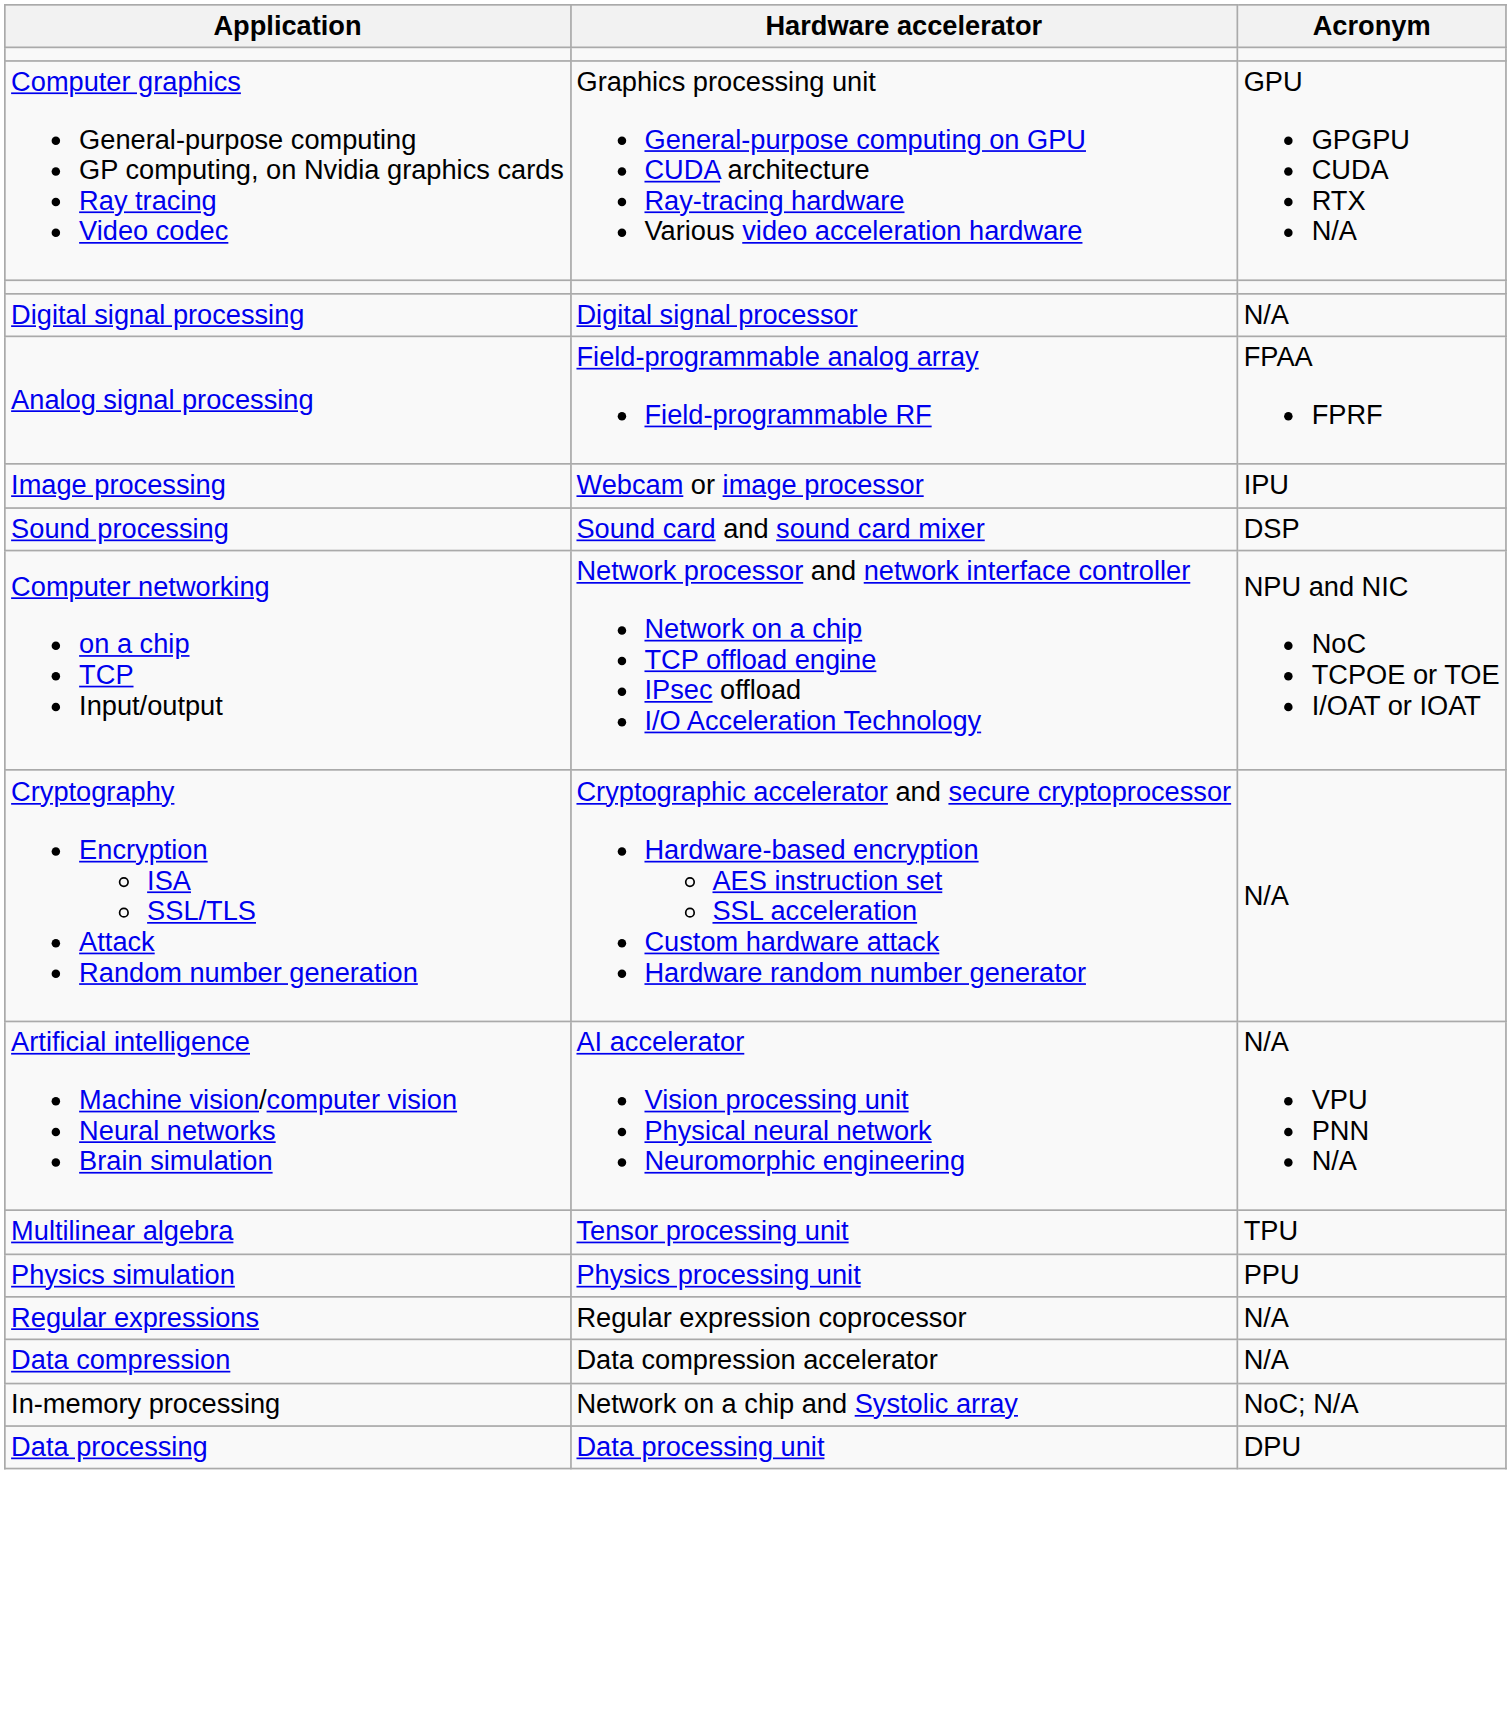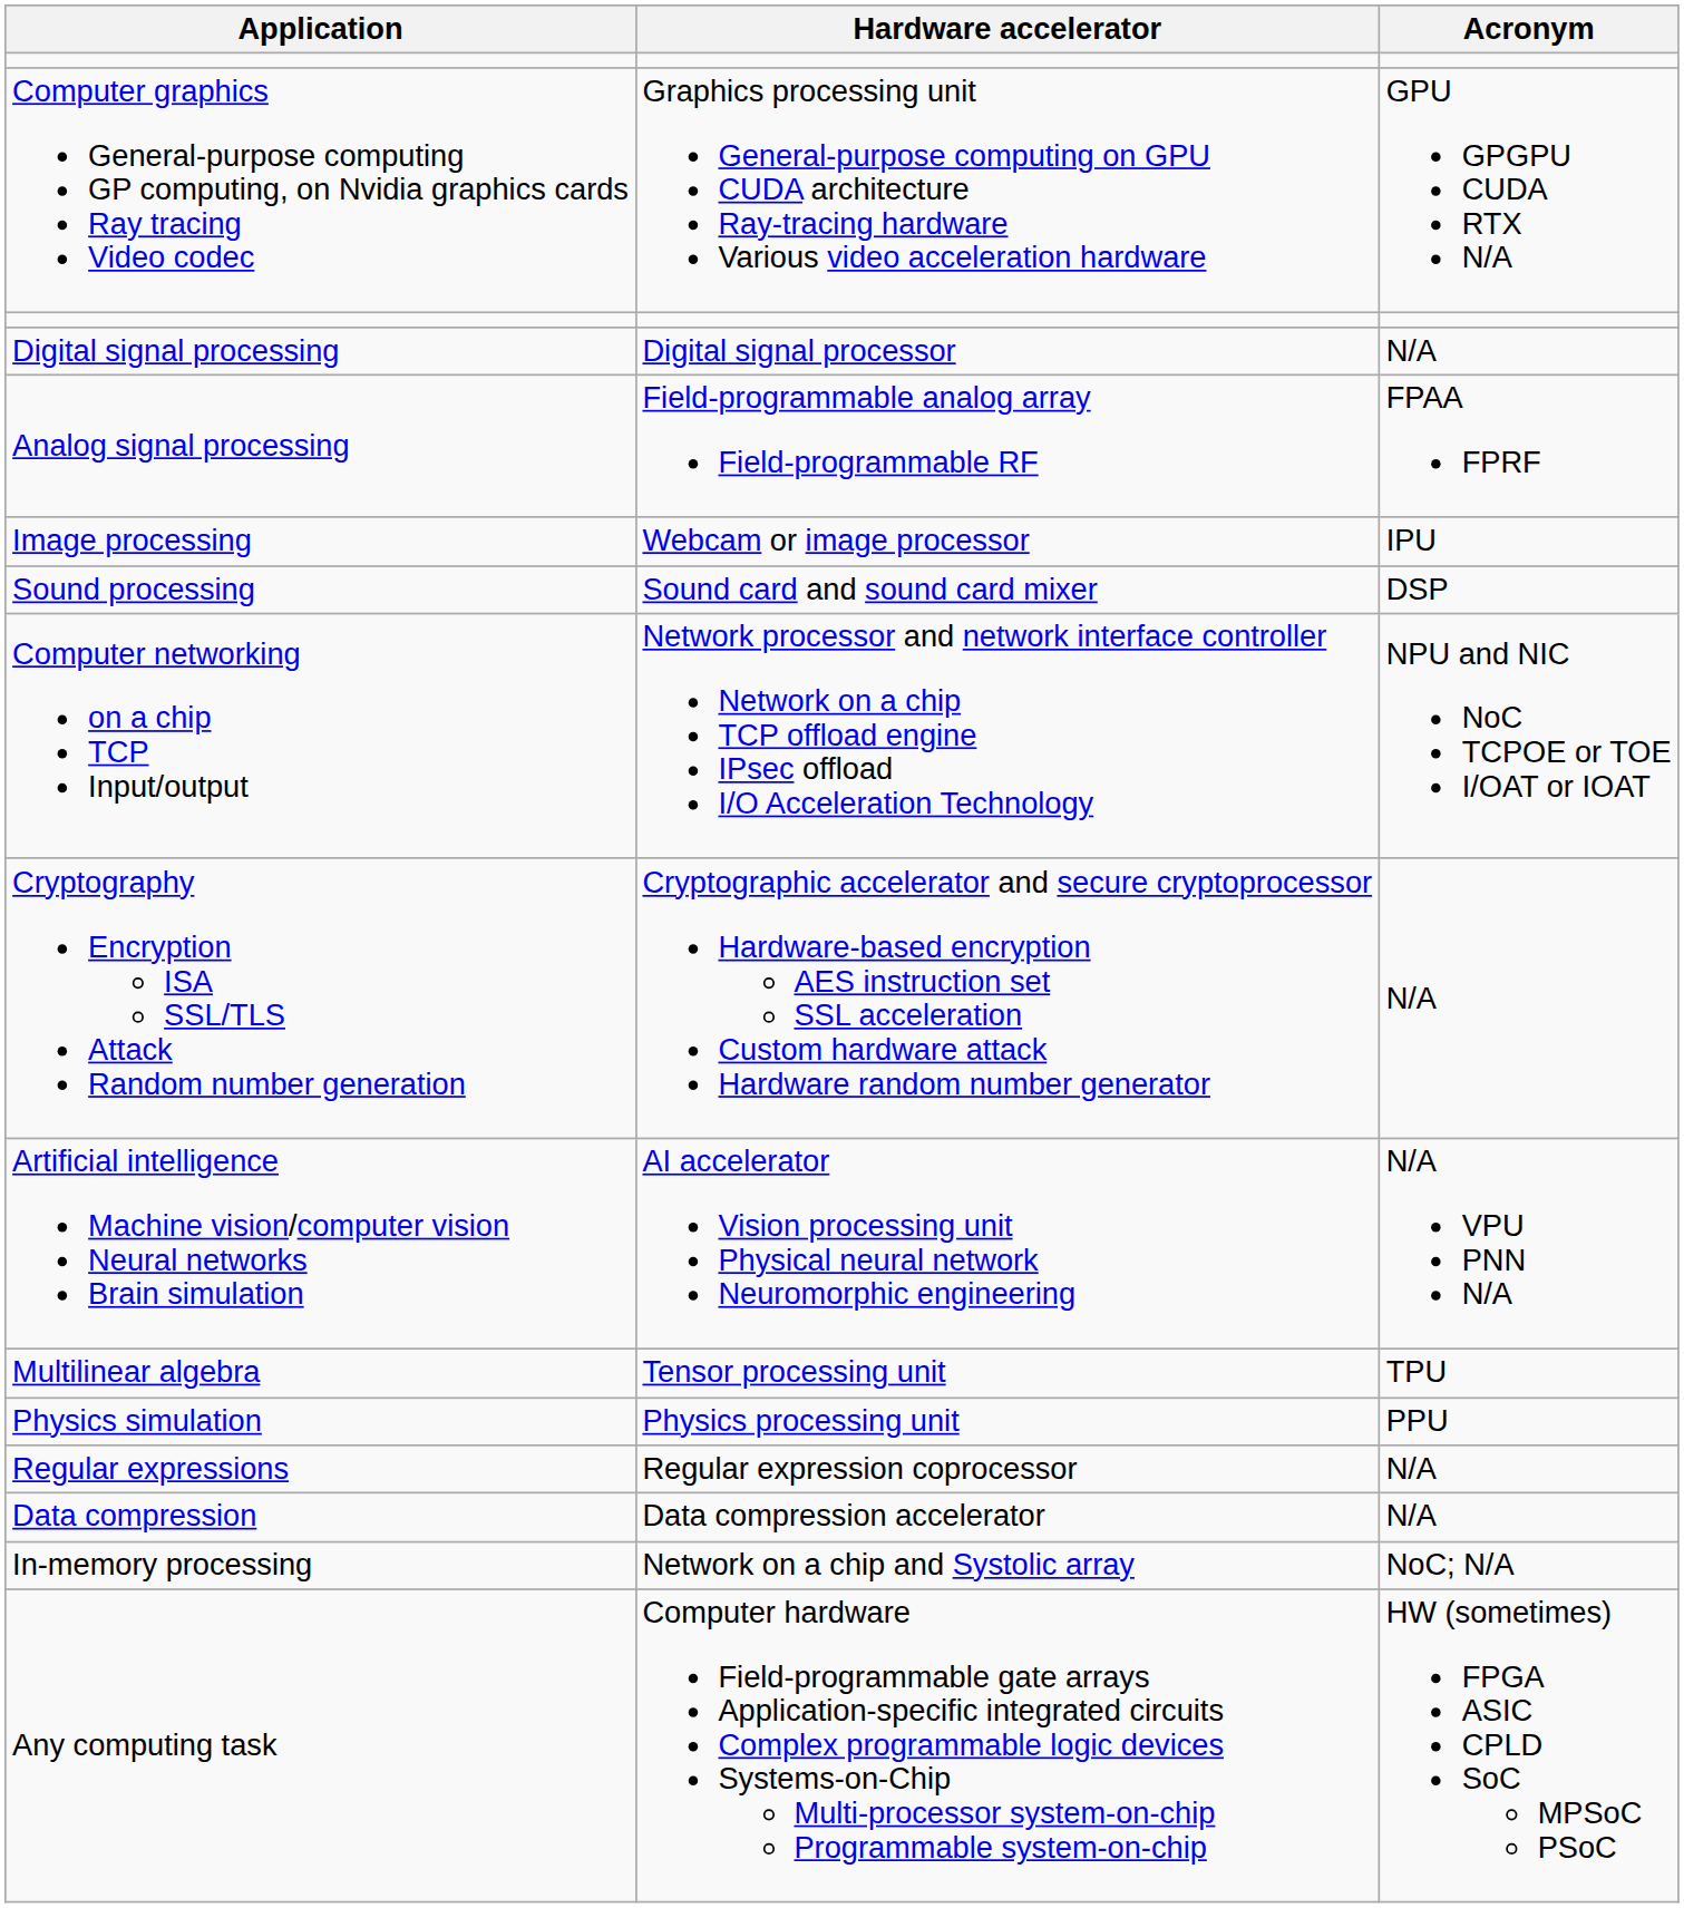 <table class="wikitable sortable mw-collapsible mw-collapsed">
 <tr>
 <th>Application</th>
 <th>Hardware accelerator</th>
 <th>Acronym</th>
 </tr>
 <tr>
 <td></td>
 <td></td>
 <td></td>
 </tr>
 <tr>
 <td><a href='#'>Computer graphics</a><br><ul><li>General-purpose computing</li><li>GP computing, on Nvidia graphics cards</li><li><a href='#'>Ray tracing</a></li><li><a href='#'>Video codec</a></li></ul></td>
 <td>Graphics processing unit<br><ul><li><a href='#'>General-purpose computing on GPU</a></li><li><a href='#'>CUDA</a> architecture</li><li><a href='#'>Ray-tracing hardware</a></li><li>Various <a href='#'>video acceleration hardware</a></li></ul></td>
 <td>GPU<br><ul><li>GPGPU</li><li>CUDA</li><li>RTX</li><li>N/A</li></ul></td>
 </tr>
 <tr>
 <td></td>
 <td></td>
 <td></td>
 </tr>
 <tr>
 <td><a href='#'>Digital signal processing</a></td>
 <td><a href='#'>Digital signal processor</a></td>
 <td>N/A</td>
 </tr>
 <tr>
 <td><a href='#'>Analog signal processing</a></td>
 <td><a href='#'>Field-programmable analog array</a><br><ul><li><a href='#'>Field-programmable RF</a></li></ul></td>
 <td>FPAA<br><ul><li>FPRF</li></ul></td>
 </tr>
 <tr>
 <td><a href='#'>Image processing</a></td>
 <td><a href='#'>Webcam</a> or <a href='#'>image processor</a></td>
 <td>IPU</td>
 </tr>
 <tr>
 <td><a href='#'>Sound processing</a></td>
 <td><a href='#'>Sound card</a> and <a href='#'>sound card mixer</a></td>
 <td>DSP</td>
 </tr>
 <tr>
 <td><a href='#'>Computer networking</a><br><ul><li><a href='#'>on a chip</a></li><li><a href='#'>TCP</a></li><li>Input/output</li></ul></td>
 <td><a href='#'>Network processor</a> and <a href='#'>network interface controller</a><br><ul><li><a href='#'>Network on a chip</a></li><li><a href='#'>TCP offload engine</a></li><li><a href='#'>IPsec</a> offload</li><li><a href='#'>I/O Acceleration Technology</a></li></ul></td>
 <td>NPU and NIC<br><ul><li>NoC</li><li>TCPOE or TOE</li><li>I/OAT or IOAT</li></ul></td>
 </tr>
 <tr>
 <td><a href='#'>Cryptography</a><br><ul><li><a href='#'>Encryption</a><ul><li><a href='#'>ISA</a></li><li><a href='#'>SSL/TLS</a></li></ul></li><li><a href='#'>Attack</a></li><li><a href='#'>Random number generation</a></li></ul></td>
 <td><a href='#'>Cryptographic accelerator</a> and <a href='#'>secure cryptoprocessor</a><br><ul><li><a href='#'>Hardware-based encryption</a><ul><li><a href='#'>AES instruction set</a></li><li><a href='#'>SSL acceleration</a></li></ul></li><li><a href='#'>Custom hardware attack</a></li><li><a href='#'>Hardware random number generator</a></li></ul></td>
 <td>N/A</td>
 </tr>
 <tr>
 <td><a href='#'>Artificial intelligence</a><br><ul><li><a href='#'>Machine vision</a>/<a href='#'>computer vision</a></li><li><a href='#'>Neural networks</a></li><li><a href='#'>Brain simulation</a></li></ul></td>
 <td><a href='#'>AI accelerator</a><br><ul><li><a href='#'>Vision processing unit</a></li><li><a href='#'>Physical neural network</a></li><li><a href='#'>Neuromorphic engineering</a></li></ul></td>
 <td>N/A<br><ul><li>VPU</li><li>PNN</li><li>N/A</li></ul></td>
 </tr>
 <tr>
 <td><a href='#'>Multilinear algebra</a></td>
 <td><a href='#'>Tensor processing unit</a></td>
 <td>TPU</td>
 </tr>
 <tr>
 <td><a href='#'>Physics simulation</a></td>
 <td><a href='#'>Physics processing unit</a></td>
 <td>PPU</td>
 </tr>
 <tr>
 <td><a href='#'>Regular expressions</a></td>
 <td>Regular expression coprocessor</td>
 <td>N/A</td>
 </tr>
 <tr>
 <td><a href='#'>Data compression</a></td>
 <td>Data compression accelerator</td>
 <td>N/A</td>
 </tr>
 <tr>
 <td>In-memory processing</td>
 <td>Network on a chip and <a href='#'>Systolic array</a></td>
 <td>NoC; N/A</td>
 </tr>
 <tr>
-<td><a href='#'>Data processing</a></td>
-<td><a href='#'>Data processing unit</a></td>
-<td>DPU</td>
+<td>Any computing task</td>
+<td>Computer hardware<br><ul><li>Field-programmable gate arrays</li><li>Application-specific integrated circuits</li><li><a href='#'>Complex programmable logic devices</a></li><li>Systems-on-Chip<ul><li><a href='#'>Multi-processor system-on-chip</a></li><li><a href='#'>Programmable system-on-chip</a></li></ul></li></ul></td>
+<td>HW (sometimes)<br><ul><li>FPGA</li><li>ASIC</li><li>CPLD</li><li>SoC<ul><li>MPSoC</li><li>PSoC</li></ul></li></ul></td>
 </tr>
 </table>
